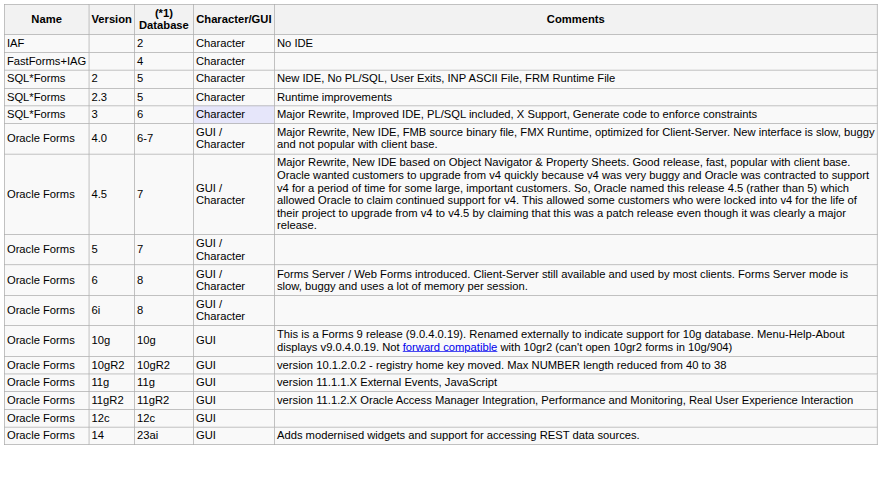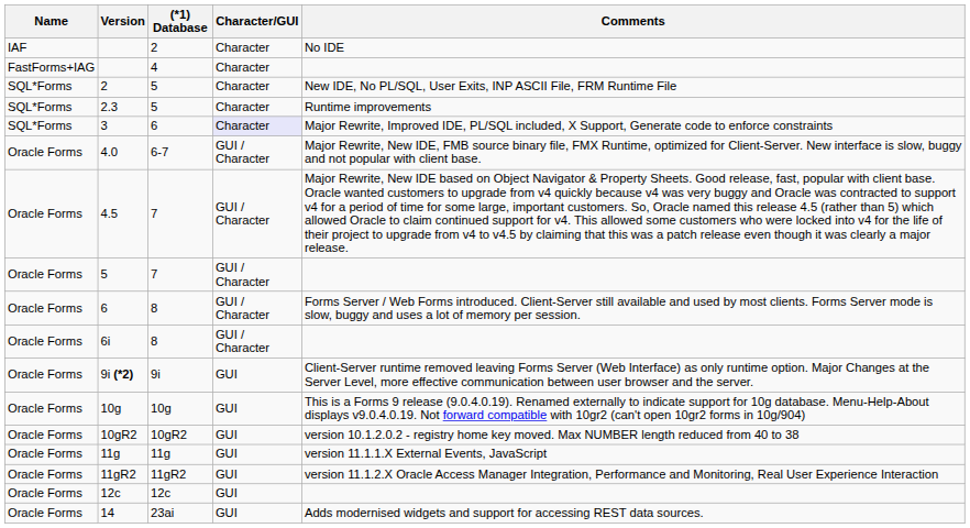 <table class="wikitable">
 <tr>
 <th>Name</th>
 <th>Version</th>
 <th>(*1) Database</th>
 <th>Character/GUI</th>
 <th>Comments</th>
 </tr>
 <tr>
 <td>IAF</td>
 <td></td>
 <td>2</td>
 <td>Character</td>
 <td>No IDE</td>
 </tr>
 <tr>
 <td>FastForms+IAG</td>
 <td></td>
 <td>4</td>
 <td>Character</td>
 <td></td>
 </tr>
 <tr>
 <td>SQL*Forms</td>
 <td>2</td>
 <td>5</td>
 <td>Character</td>
 <td>New IDE, No PL/SQL, User Exits, INP ASCII File, FRM Runtime File</td>
 </tr>
 <tr>
 <td>SQL*Forms</td>
 <td>2.3</td>
 <td>5</td>
 <td>Character</td>
 <td>Runtime improvements</td>
 </tr>
 <tr>
 <td>SQL*Forms</td>
 <td>3</td>
 <td>6</td>
 <td style="background: lavender;">Character</td>
 <td>Major Rewrite, Improved IDE, PL/SQL included, X Support, Generate code to enforce constraints</td>
 </tr>
 <tr>
 <td>Oracle Forms</td>
 <td>4.0</td>
 <td>6-7</td>
 <td>GUI / Character</td>
 <td>Major Rewrite, New IDE, FMB source binary file, FMX Runtime, optimized for Client-Server. New interface is slow, buggy and not popular with client base.</td>
 </tr>
 <tr>
 <td>Oracle Forms</td>
 <td>4.5</td>
 <td>7</td>
 <td>GUI / Character</td>
 <td>Major Rewrite, New IDE based on Object Navigator & Property Sheets. Good release, fast, popular with client base.  Oracle wanted customers to upgrade from v4 quickly because v4 was very buggy and Oracle was contracted to support v4 for a period of time for some large, important customers.  So, Oracle named this release 4.5 (rather than 5) which allowed Oracle to claim continued support for v4.  This allowed some customers who were locked into v4 for the life of their project to upgrade from v4 to v4.5 by claiming that this was a patch release even though it was clearly a major release.</td>
 </tr>
 <tr>
 <td>Oracle Forms</td>
 <td>5</td>
 <td>7</td>
 <td>GUI / Character</td>
 <td></td>
 </tr>
 <tr>
 <td>Oracle Forms</td>
 <td>6</td>
 <td>8</td>
 <td>GUI / Character</td>
 <td>Forms Server / Web Forms introduced. Client-Server still available and used by most clients.  Forms Server mode is slow, buggy and uses a lot of memory per session.</td>
 </tr>
 <tr>
 <td>Oracle Forms</td>
 <td>6i</td>
 <td>8</td>
 <td>GUI / Character</td>
 <td></td>
 </tr>
 <tr>
 <td>Oracle Forms</td>
+<td>9i <strong>(*2)</strong></td>
+<td>9i</td>
+<td>GUI</td>
+<td>Client-Server runtime removed leaving Forms Server (Web Interface) as only runtime option. Major Changes at the Server Level, more effective communication between user browser and the server.</td>
+</tr>
+<tr>
+<td>Oracle Forms</td>
 <td>10g</td>
 <td>10g</td>
 <td>GUI</td>
 <td>This is a Forms 9 release (9.0.4.0.19).  Renamed externally to indicate support for 10g database. Menu-Help-About displays v9.0.4.0.19. Not <a href='#'>forward compatible</a> with 10gr2 (can't open 10gr2 forms in 10g/904)</td>
 </tr>
 <tr>
 <td>Oracle Forms</td>
 <td>10gR2</td>
 <td>10gR2</td>
 <td>GUI</td>
 <td>version 10.1.2.0.2 - registry home key moved. Max NUMBER length reduced from 40 to 38</td>
 </tr>
 <tr>
 <td>Oracle Forms</td>
 <td>11g</td>
 <td>11g</td>
 <td>GUI</td>
 <td>version 11.1.1.X External Events, JavaScript</td>
 </tr>
 <tr>
 <td>Oracle Forms</td>
 <td>11gR2</td>
 <td>11gR2</td>
 <td>GUI</td>
 <td>version 11.1.2.X Oracle Access Manager Integration, Performance and Monitoring, Real User Experience Interaction</td>
 </tr>
 <tr>
 <td>Oracle Forms</td>
 <td>12c</td>
 <td>12c</td>
 <td>GUI</td>
 <td></td>
 </tr>
 <tr>
 <td>Oracle Forms</td>
 <td>14</td>
 <td>23ai</td>
 <td>GUI</td>
 <td>Adds modernised widgets and support for accessing REST data sources.</td>
 </tr>
 </table>
